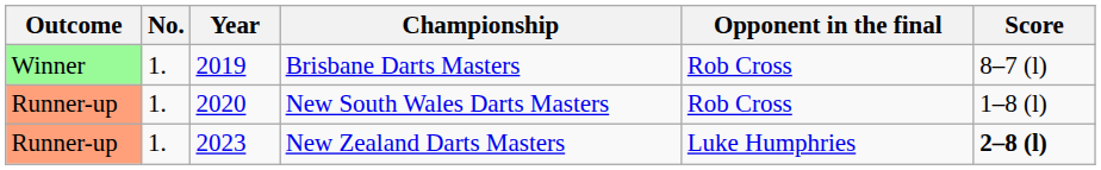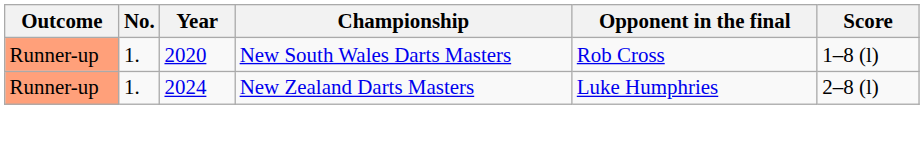 <table class=" sortable wikitable">
 <tr>
 <th style="width:80px;">Outcome</th>
 <th style="width:20px;">No.</th>
 <th style="width:50px;">Year</th>
 <th style="width:250px;">Championship</th>
 <th style="width:180px;">Opponent in the final</th>
 <th style="width:70px;">Score</th>
-</tr>
-<tr>
-<td style="background:#98FB98">Winner</td>
-<td>1.</td>
-<td><a href='#'>2019</a></td>
-<td><a href='#'>Brisbane Darts Masters</a></td>
-<td> <a href='#'>Rob Cross</a></td>
-<td>8–7 (l)</td>
 </tr>
 <tr>
 <td style="background:#ffa07a">Runner-up</td>
 <td>1.</td>
 <td><a href='#'>2020</a></td>
 <td><a href='#'>New South Wales Darts Masters</a></td>
 <td> <a href='#'>Rob Cross</a></td>
 <td>1–8 (l)</td>
 </tr>
 <tr>
 <td style="background:#ffa07a">Runner-up</td>
 <td>1.</td>
-<td><a href='#'>2023</a></td>
+<td><a href='#'>2024</a></td>
 <td><a href='#'>New Zealand Darts Masters</a></td>
 <td> <a href='#'>Luke Humphries</a></td>
-<td><strong>2–8 (l)</strong></td>
+<td>2–8 (l)</td>
 </tr>
 </table>
